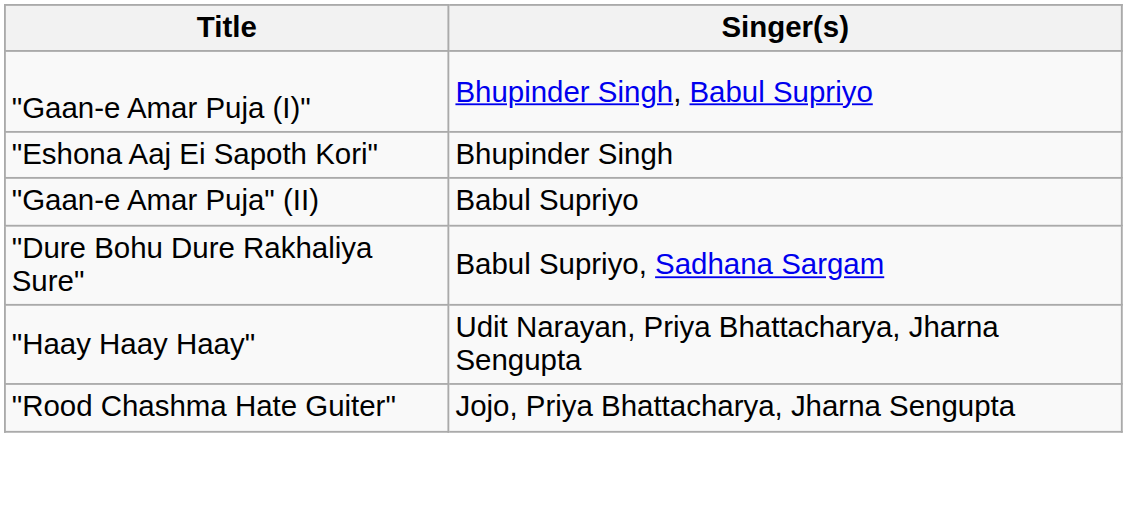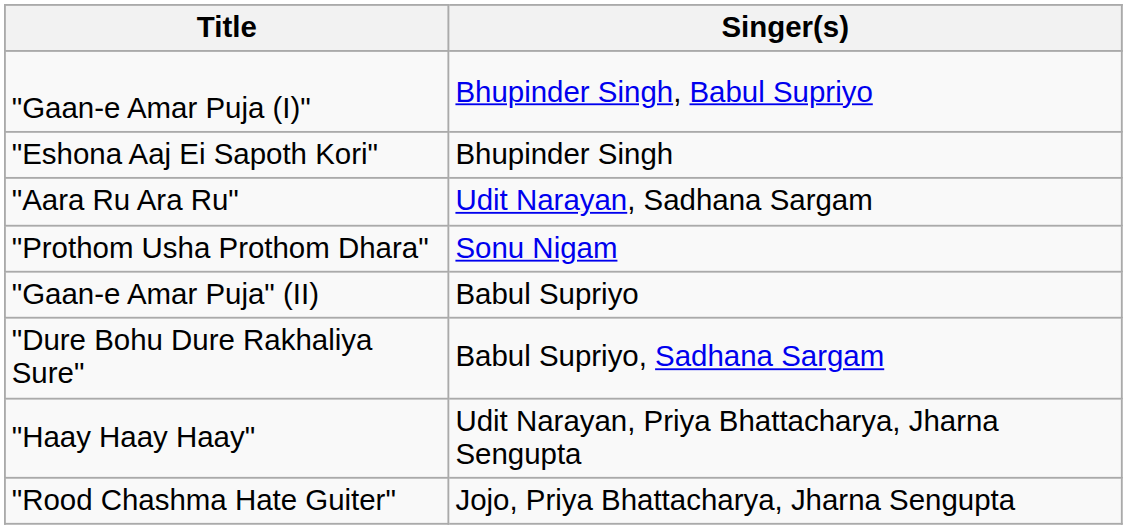 <table class="wikitable">
 <tr style="background:#ccc; text-align:centr;">
 <th>Title</th>
 <th>Singer(s)</th>
 </tr>
 <tr>
 <td><br>"Gaan-e Amar Puja (I)"</td>
 <td><a href='#'>Bhupinder Singh</a>, <a href='#'>Babul Supriyo</a></td>
 </tr>
 <tr>
 <td>"Eshona Aaj Ei Sapoth Kori"</td>
 <td>Bhupinder Singh</td>
+</tr>
+<tr>
+<td>"Aara Ru Ara Ru"</td>
+<td><a href='#'>Udit Narayan</a>, Sadhana Sargam</td>
+</tr>
+<tr>
+<td>"Prothom Usha Prothom Dhara"</td>
+<td><a href='#'>Sonu Nigam</a></td>
 </tr>
 <tr>
 <td>"Gaan-e Amar Puja" (II)</td>
 <td>Babul Supriyo</td>
 </tr>
 <tr>
 <td>"Dure Bohu Dure Rakhaliya Sure"</td>
 <td>Babul Supriyo, <a href='#'>Sadhana Sargam</a></td>
 </tr>
 <tr>
 <td>"Haay Haay Haay"</td>
 <td>Udit Narayan, Priya Bhattacharya, Jharna Sengupta</td>
 </tr>
 <tr>
 <td>"Rood Chashma Hate Guiter"</td>
 <td>Jojo, Priya Bhattacharya, Jharna Sengupta</td>
 </tr>
 </table>
